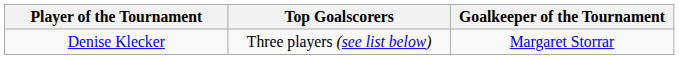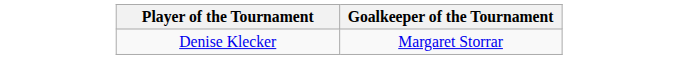 <table class=wikitable style="margin:auto; text-align:center">
 <tr>
 <th style="width: 220px;">Player of the Tournament</th>
-<th style="width: 220px;">Top Goalscorers</th>
 <th style="width: 220px;">Goalkeeper of the Tournament</th>
 </tr>
 <tr>
 <td> <a href='#'>Denise Klecker</a></td>
-<td>Three players <em>(<a href='#'>see list below</a>)</em></td>
 <td> <a href='#'>Margaret Storrar</a></td>
 </tr>
 </table>
